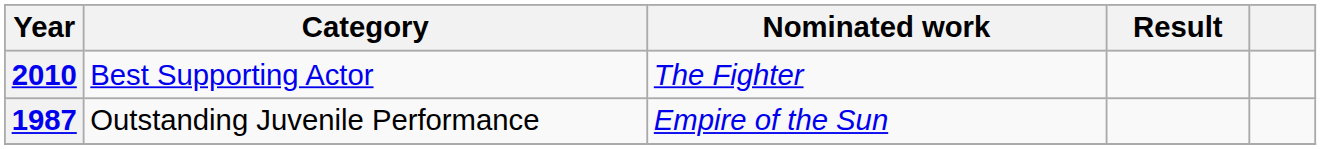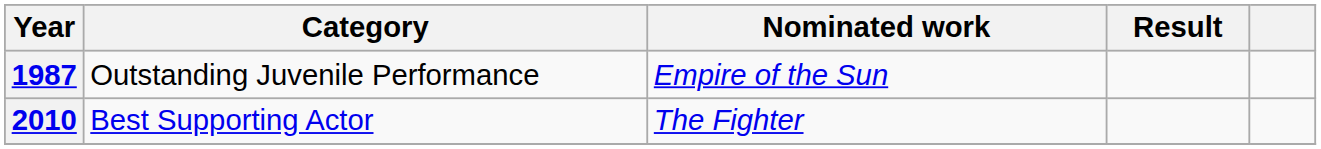 <table class="wikitable sortable">
 <tr>
 <th style="width:6%;" scope="col">Year</th>
 <th style="width:43%;" scope="col">Category</th>
 <th style="width:35%;" scope="col">Nominated work</th>
 <th style="width:11%;" scope="col">Result</th>
 <th style="width:5%;" scope="col" class="unsortable"></th>
 </tr>
 <tr>
+<th scope="row" style="text-align:center;"><a href='#'>1987</a></th>
+<td>Outstanding Juvenile Performance</td>
+<td><em><a href='#'>Empire of the Sun</a></em></td>
+<td></td>
+<td style="text-align:center;"></td>
+</tr>
+<tr>
 <th scope="row" style="text-align:center;"><a href='#'>2010</a></th>
 <td><a href='#'>Best Supporting Actor</a></td>
 <td><em><a href='#'>The Fighter</a></em></td>
 <td></td>
 <td style="text-align:center;"></td>
 </tr>
 <tr>
-<th scope="row" style="text-align:center;"><a href='#'>1987</a></th>
-<td>Outstanding Juvenile Performance</td>
-<td><em><a href='#'>Empire of the Sun</a></em></td>
-<td></td>
-<td style="text-align:center;"></td>
-</tr>
-<tr>
 </tr>
 </table>
